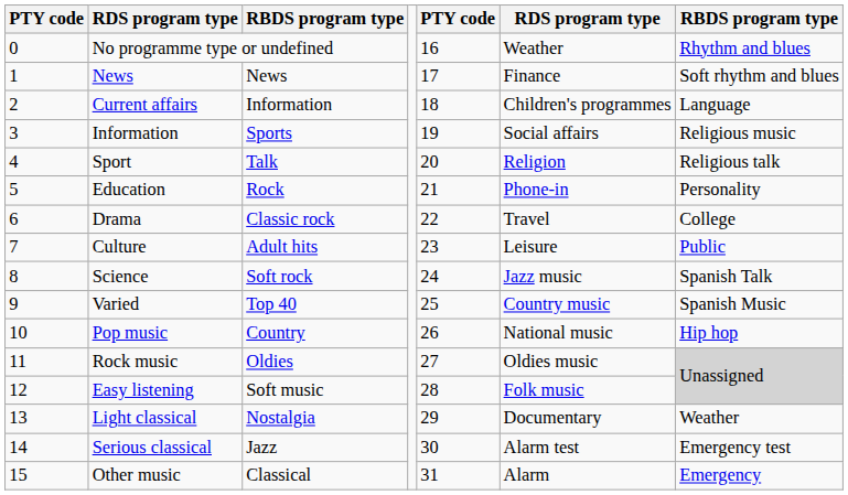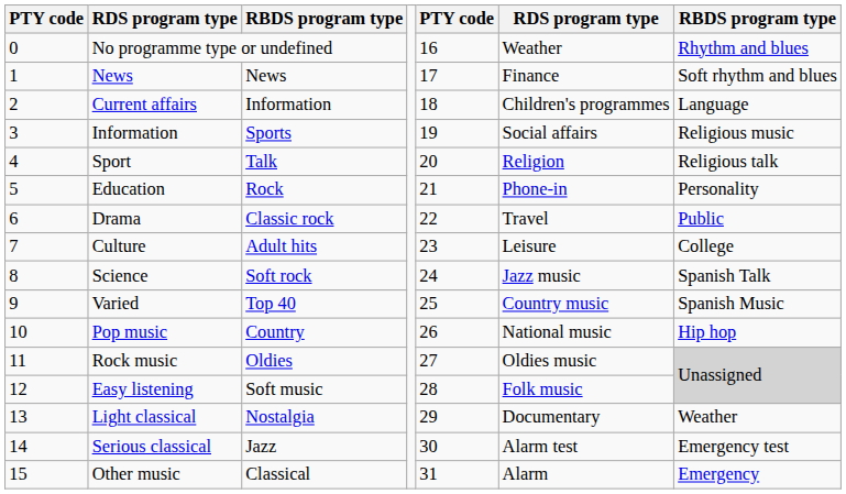 <table class="wikitable">
 <tr>
 <th>PTY code</th>
 <th>RDS program type</th>
 <th>RBDS program type</th>
 <td rowspan=17></td>
 <th>PTY code</th>
 <th>RDS program type</th>
 <th>RBDS program type</th>
 </tr>
 <tr>
 <td>0</td>
 <td colspan=2>No programme type or undefined</td>
 <td>16</td>
 <td>Weather</td>
 <td><a href='#'>Rhythm and blues</a></td>
 </tr>
 <tr>
 <td>1</td>
 <td><a href='#'>News</a></td>
 <td>News</td>
 <td>17</td>
 <td>Finance</td>
 <td>Soft rhythm and blues</td>
 </tr>
 <tr>
 <td>2</td>
 <td><a href='#'>Current affairs</a></td>
 <td>Information</td>
 <td>18</td>
 <td>Children's programmes</td>
 <td>Language</td>
 </tr>
 <tr>
 <td>3</td>
 <td>Information</td>
 <td><a href='#'>Sports</a></td>
 <td>19</td>
 <td>Social affairs</td>
 <td>Religious music</td>
 </tr>
 <tr>
 <td>4</td>
 <td>Sport</td>
 <td><a href='#'>Talk</a></td>
 <td>20</td>
 <td><a href='#'>Religion</a></td>
 <td>Religious talk</td>
 </tr>
 <tr>
 <td>5</td>
 <td>Education</td>
 <td><a href='#'>Rock</a></td>
 <td>21</td>
 <td><a href='#'>Phone-in</a></td>
 <td>Personality</td>
 </tr>
 <tr>
 <td>6</td>
 <td>Drama</td>
 <td><a href='#'>Classic rock</a></td>
 <td>22</td>
 <td>Travel</td>
-<td>College</td>
+<td><a href='#'>Public</a></td>
 </tr>
 <tr>
 <td>7</td>
 <td>Culture</td>
 <td><a href='#'>Adult hits</a></td>
 <td>23</td>
 <td>Leisure</td>
-<td><a href='#'>Public</a></td>
+<td>College</td>
 </tr>
 <tr>
 <td>8</td>
 <td>Science</td>
 <td><a href='#'>Soft rock</a></td>
 <td>24</td>
 <td><a href='#'>Jazz</a> music</td>
 <td>Spanish Talk</td>
 </tr>
 <tr>
 <td>9</td>
 <td>Varied</td>
 <td><a href='#'>Top 40</a></td>
 <td>25</td>
 <td><a href='#'>Country music</a></td>
 <td>Spanish Music</td>
 </tr>
 <tr>
 <td>10</td>
 <td><a href='#'>Pop music</a></td>
 <td><a href='#'>Country</a></td>
 <td>26</td>
 <td>National music</td>
 <td><a href='#'>Hip hop</a></td>
 </tr>
 <tr>
 <td>11</td>
 <td>Rock music</td>
 <td><a href='#'>Oldies</a></td>
 <td>27</td>
 <td>Oldies music</td>
 <td rowspan=2 bgcolor=lightgrey>Unassigned</td>
 </tr>
 <tr>
 <td>12</td>
 <td><a href='#'>Easy listening</a></td>
 <td>Soft music</td>
 <td>28</td>
 <td><a href='#'>Folk music</a></td>
 </tr>
 <tr>
 <td>13</td>
 <td><a href='#'>Light classical</a></td>
 <td><a href='#'>Nostalgia</a></td>
 <td>29</td>
 <td>Documentary</td>
 <td>Weather</td>
 </tr>
 <tr>
 <td>14</td>
 <td><a href='#'>Serious classical</a></td>
 <td>Jazz</td>
 <td>30</td>
 <td>Alarm test</td>
 <td>Emergency test</td>
 </tr>
 <tr>
 <td>15</td>
 <td>Other music</td>
 <td>Classical</td>
 <td>31</td>
 <td>Alarm</td>
 <td><a href='#'>Emergency</a></td>
 </tr>
 </table>
